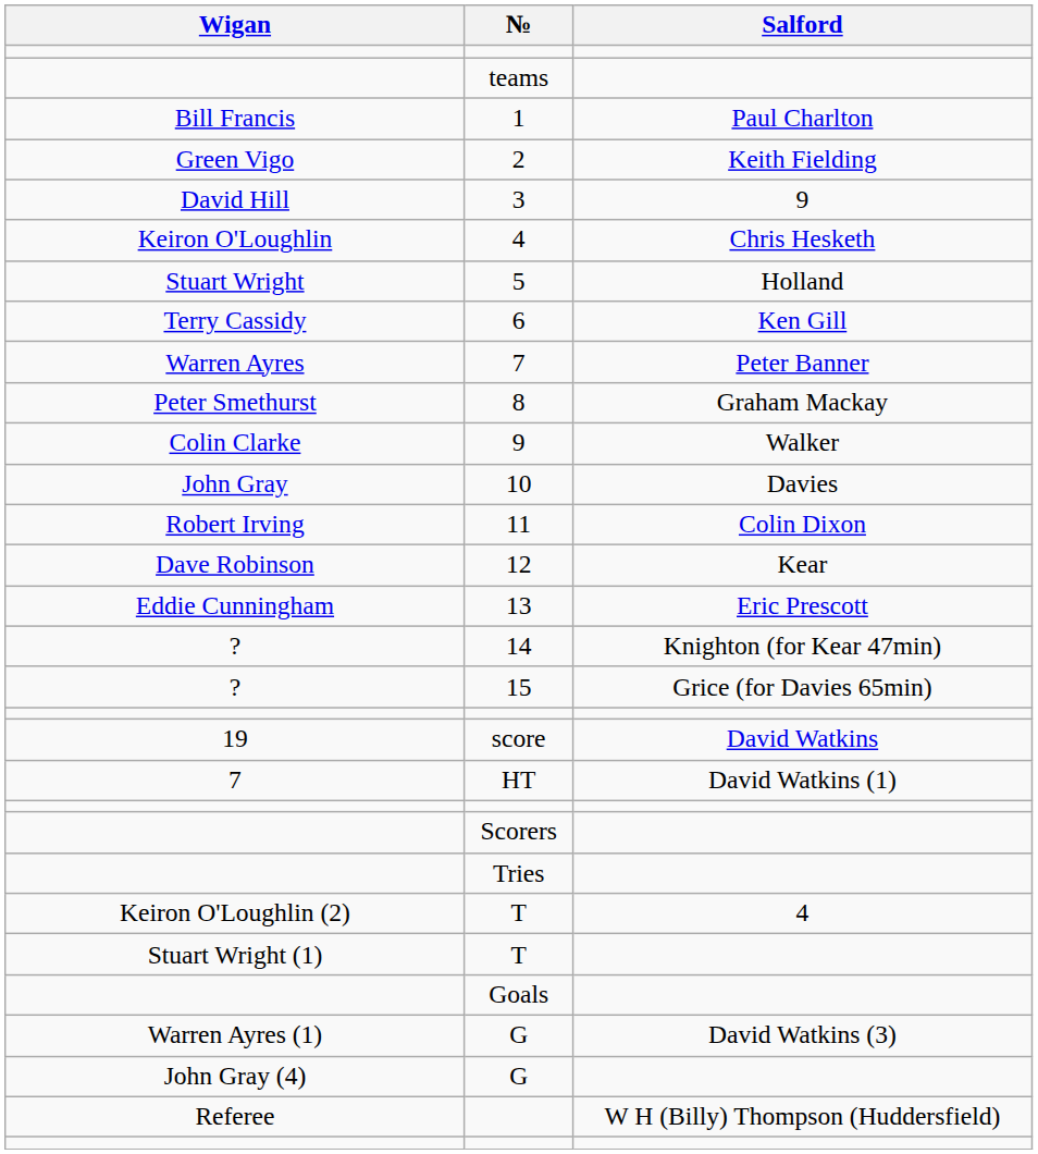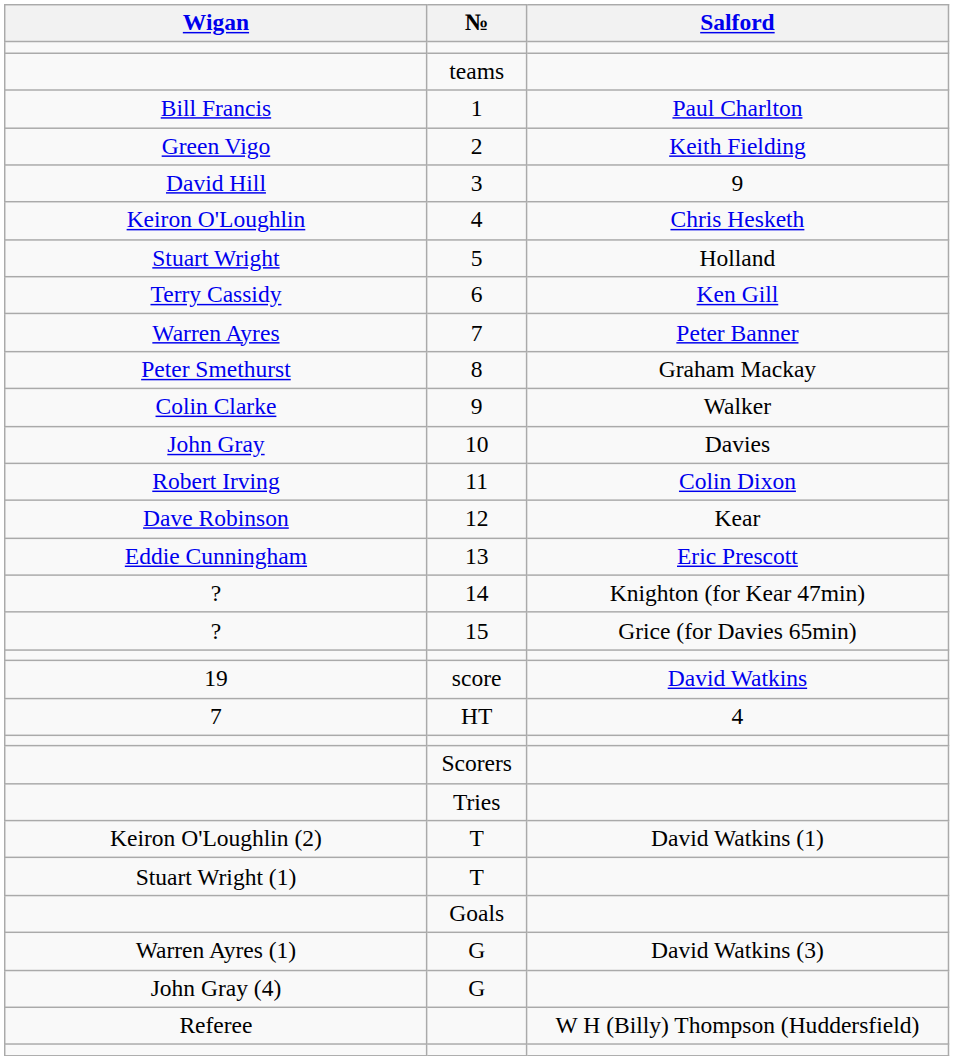 <table class="wikitable" style="text-align:center;">
 <tr>
 <th width=280 abbr=winner><a href='#'>Wigan</a></th>
 <th width=60 abbr="Number">№</th>
 <th width=280 abbr=runner-up><a href='#'>Salford</a></th>
 </tr>
 <tr>
 <td></td>
 <td></td>
 <td></td>
 </tr>
 <tr>
 <td></td>
 <td>teams</td>
 <td></td>
 </tr>
 <tr>
 <td><a href='#'>Bill Francis</a></td>
 <td>1</td>
 <td><a href='#'>Paul Charlton</a></td>
 </tr>
 <tr>
 <td><a href='#'>Green Vigo</a></td>
 <td>2</td>
 <td><a href='#'>Keith Fielding</a></td>
 </tr>
 <tr>
 <td><a href='#'>David Hill</a></td>
 <td>3</td>
 <td>9</td>
 </tr>
 <tr>
 <td><a href='#'>Keiron O'Loughlin</a></td>
 <td>4</td>
 <td><a href='#'>Chris Hesketh</a></td>
 </tr>
 <tr>
 <td><a href='#'>Stuart Wright</a></td>
 <td>5</td>
 <td>Holland</td>
 </tr>
 <tr>
 <td><a href='#'>Terry Cassidy</a></td>
 <td>6</td>
 <td><a href='#'>Ken Gill</a></td>
 </tr>
 <tr>
 <td><a href='#'>Warren Ayres</a></td>
 <td>7</td>
 <td><a href='#'>Peter Banner</a></td>
 </tr>
 <tr>
 <td><a href='#'>Peter Smethurst</a></td>
 <td>8</td>
 <td>Graham Mackay</td>
 </tr>
 <tr>
 <td><a href='#'>Colin Clarke</a></td>
 <td>9</td>
 <td>Walker</td>
 </tr>
 <tr>
 <td><a href='#'>John Gray</a></td>
 <td>10</td>
 <td>Davies</td>
 </tr>
 <tr>
 <td><a href='#'>Robert Irving</a></td>
 <td>11</td>
 <td><a href='#'>Colin Dixon</a></td>
 </tr>
 <tr>
 <td><a href='#'>Dave Robinson</a></td>
 <td>12</td>
 <td>Kear</td>
 </tr>
 <tr>
 <td><a href='#'>Eddie Cunningham</a></td>
 <td>13</td>
 <td><a href='#'>Eric Prescott</a></td>
 </tr>
 <tr>
 <td>?</td>
 <td>14</td>
 <td>Knighton (for Kear 47min)</td>
 </tr>
 <tr>
 <td>?</td>
 <td>15</td>
 <td>Grice (for Davies 65min)</td>
 </tr>
 <tr>
 <td></td>
 <td></td>
 <td></td>
 </tr>
 <tr>
 <td>19</td>
 <td>score</td>
 <td><a href='#'>David Watkins</a></td>
 </tr>
 <tr>
 <td>7</td>
 <td>HT</td>
-<td>David Watkins (1)</td>
+<td>4</td>
 </tr>
 <tr>
 <td></td>
 <td></td>
 <td></td>
 </tr>
 <tr>
 <td></td>
 <td>Scorers</td>
 <td></td>
 </tr>
 <tr>
 <td></td>
 <td>Tries</td>
 <td></td>
 </tr>
 <tr>
 <td>Keiron O'Loughlin (2)</td>
 <td>T</td>
-<td>4</td>
+<td>David Watkins (1)</td>
 </tr>
 <tr>
 <td>Stuart Wright (1)</td>
 <td>T</td>
 <td></td>
 </tr>
 <tr>
 <td></td>
 <td>Goals</td>
 <td></td>
 </tr>
 <tr>
 <td>Warren Ayres (1)</td>
 <td>G</td>
 <td>David Watkins (3)</td>
 </tr>
 <tr>
 <td>John Gray (4)</td>
 <td>G</td>
 <td></td>
 </tr>
 <tr>
 <td>Referee</td>
 <td></td>
 <td>W H (Billy) Thompson (Huddersfield)</td>
 </tr>
 <tr>
 <td></td>
 <td></td>
 <td></td>
 </tr>
 </table>
